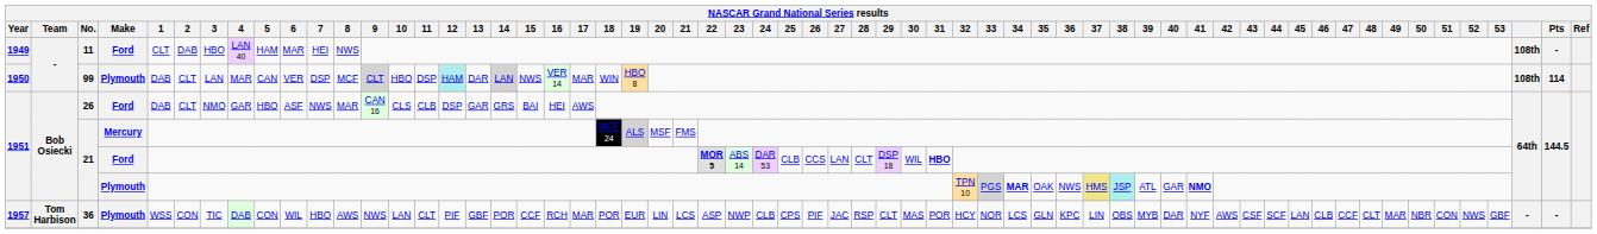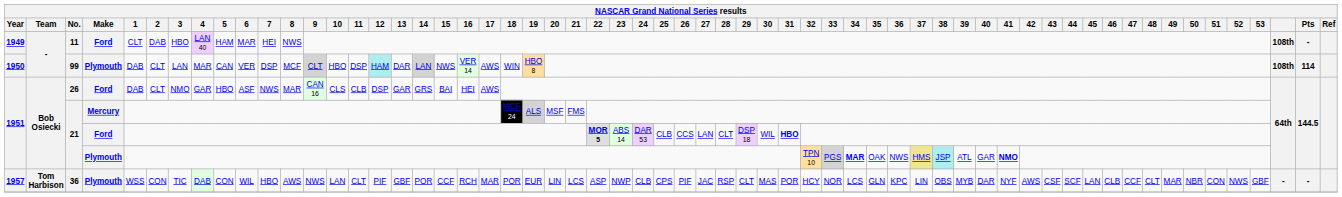 <table class="wikitable" style="text-align:center; font-size:75%">
 <tr>
 <th colspan=66><a href='#'>NASCAR Grand National Series</a> results</th>
 </tr>
 <tr>
 <th>Year</th>
 <th>Team</th>
 <th>No.</th>
 <th>Make</th>
 <th>1</th>
 <th>2</th>
 <th>3</th>
 <th>4</th>
 <th>5</th>
 <th>6</th>
 <th>7</th>
 <th>8</th>
 <th>9</th>
 <th>10</th>
 <th>11</th>
 <th>12</th>
 <th>13</th>
 <th>14</th>
 <th>15</th>
 <th>16</th>
 <th>17</th>
 <th>18</th>
 <th>19</th>
 <th>20</th>
 <th>21</th>
 <th>22</th>
 <th>23</th>
 <th>24</th>
 <th>25</th>
 <th>26</th>
 <th>27</th>
 <th>28</th>
 <th>29</th>
 <th>30</th>
 <th>31</th>
 <th>32</th>
 <th>33</th>
 <th>34</th>
 <th>35</th>
 <th>36</th>
 <th>37</th>
 <th>38</th>
 <th>39</th>
 <th>40</th>
 <th>41</th>
 <th>42</th>
 <th>43</th>
 <th>44</th>
 <th>45</th>
 <th>46</th>
 <th>47</th>
 <th>48</th>
 <th>49</th>
 <th>50</th>
 <th>51</th>
 <th>52</th>
 <th>53</th>
 <th></th>
 <th>Pts</th>
 <th>Ref</th>
 </tr>
 <tr>
 <th><a href='#'>1949</a></th>
 <th rowspan=2>-</th>
 <th>11</th>
 <th><a href='#'>Ford</a></th>
 <td><a href='#'>CLT</a></td>
 <td><a href='#'>DAB</a></td>
 <td><a href='#'>HBO</a></td>
 <td style="background:#EFCFFF;"><a href='#'>LAN</a><br><small>40</small></td>
 <td><a href='#'>HAM</a></td>
 <td><a href='#'>MAR</a></td>
 <td><a href='#'>HEI</a></td>
 <td><a href='#'>NWS</a></td>
 <td colspan=45></td>
 <th>108th</th>
 <th>-</th>
 <th></th>
 </tr>
 <tr>
 <th><a href='#'>1950</a></th>
 <th>99</th>
 <th><a href='#'>Plymouth</a></th>
 <td><a href='#'>DAB</a></td>
 <td><a href='#'>CLT</a></td>
 <td><a href='#'>LAN</a></td>
 <td><a href='#'>MAR</a></td>
 <td><a href='#'>CAN</a></td>
 <td><a href='#'>VER</a></td>
 <td><a href='#'>DSP</a></td>
 <td><a href='#'>MCF</a></td>
 <td style="background: lightgrey;"><a href='#'>CLT</a></td>
 <td><a href='#'>HBO</a></td>
 <td><a href='#'>DSP</a></td>
 <td style="background: paleturquoise;"><a href='#'>HAM</a></td>
 <td><a href='#'>DAR</a></td>
 <td style="background: lightgrey;"><a href='#'>LAN</a></td>
 <td><a href='#'>NWS</a></td>
 <td style="background:#DFFFDF;"><a href='#'>VER</a><br><small>14</small></td>
-<td><a href='#'>MAR</a></td>
+<td><a href='#'>AWS</a></td>
 <td><a href='#'>WIN</a></td>
 <td style="background:#FFDF9F;"><a href='#'>HBO</a><br><small>8</small></td>
 <td colspan=34></td>
 <th>108th</th>
 <th>114</th>
 <th></th>
 </tr>
 <tr>
 <th rowspan=4><a href='#'>1951</a></th>
 <th rowspan=4>Bob Osiecki</th>
 <th>26</th>
 <th><a href='#'>Ford</a></th>
 <td><a href='#'>DAB</a></td>
 <td><a href='#'>CLT</a></td>
 <td><a href='#'>NMO</a></td>
 <td><a href='#'>GAR</a></td>
 <td><a href='#'>HBO</a></td>
 <td><a href='#'>ASF</a></td>
 <td><a href='#'>NWS</a></td>
 <td><a href='#'>MAR</a></td>
 <td style="background:#DFFFDF;"><a href='#'>CAN</a><br><small>16</small></td>
 <td><a href='#'>CLS</a></td>
 <td><a href='#'>CLB</a></td>
 <td><a href='#'>DSP</a></td>
 <td><a href='#'>GAR</a></td>
 <td><a href='#'>GRS</a></td>
 <td><a href='#'>BAI</a></td>
 <td><a href='#'>HEI</a></td>
 <td><a href='#'>AWS</a></td>
 <td colspan=36></td>
 <th rowspan=4>64th</th>
 <th rowspan=4>144.5</th>
 <th rowspan=4></th>
 </tr>
 <tr>
 <th rowspan=3>21</th>
 <th><a href='#'>Mercury</a></th>
 <td colspan=17></td>
 <td style="background-color:#000000;color:white;"><a href='#'><span>MCF</span></a><br><small>24</small></td>
 <td style="background: lightgrey;"><a href='#'>ALS</a></td>
 <td><a href='#'>MSF</a></td>
 <td><a href='#'>FMS</a></td>
 <td colspan=32></td>
 </tr>
 <tr>
 <th><a href='#'>Ford</a></th>
 <td colspan=21></td>
 <td style="background:#DFDFDF;"><strong><a href='#'>MOR</a><br><small>5</small></strong></td>
 <td style="background:#DFFFDF;"><a href='#'>ABS</a><br><small>14</small></td>
 <td style="background:#EFCFFF;"><a href='#'>DAR</a><br><small>53</small></td>
 <td><a href='#'>CLB</a></td>
 <td><a href='#'>CCS</a></td>
 <td><a href='#'>LAN</a></td>
 <td><a href='#'>CLT</a></td>
 <td style="background:#EFCFFF;"><a href='#'>DSP</a> <br><small>18</small></td>
 <td><a href='#'>WIL</a></td>
 <td><strong><a href='#'>HBO</a></strong></td>
 <td colspan=22></td>
 </tr>
 <tr>
 <th><a href='#'>Plymouth</a></th>
 <td colspan=31></td>
 <td style="background:#FFDF9F;"><a href='#'>TPN</a><br><small>10</small></td>
 <td style="background: lightgrey;"><a href='#'>PGS</a></td>
 <td><strong><a href='#'>MAR</a></strong></td>
 <td><a href='#'>OAK</a></td>
 <td><a href='#'>NWS</a></td>
 <td style="background: khaki;"><a href='#'>HMS</a></td>
 <td style="background: paleturquoise;"><a href='#'>JSP</a></td>
 <td><a href='#'>ATL</a></td>
 <td><a href='#'>GAR</a></td>
 <td><strong><a href='#'>NMO</a></strong></td>
 <td colspan=12></td>
 </tr>
 <tr>
 <th><a href='#'>1957</a></th>
 <th>Tom Harbison</th>
 <th>36</th>
 <th><a href='#'>Plymouth</a></th>
 <td><a href='#'>WSS</a></td>
 <td><a href='#'>CON</a></td>
 <td><a href='#'>TIC</a></td>
 <td style="background:#DFFFDF;"><a href='#'>DAB</a><br></td>
 <td><a href='#'>CON</a></td>
 <td><a href='#'>WIL</a></td>
 <td><a href='#'>HBO</a></td>
 <td><a href='#'>AWS</a></td>
 <td><a href='#'>NWS</a></td>
 <td><a href='#'>LAN</a></td>
 <td><a href='#'>CLT</a></td>
 <td><a href='#'>PIF</a></td>
 <td><a href='#'>GBF</a></td>
 <td><a href='#'>POR</a></td>
 <td><a href='#'>CCF</a></td>
 <td><a href='#'>RCH</a></td>
 <td><a href='#'>MAR</a></td>
 <td><a href='#'>POR</a></td>
 <td><a href='#'>EUR</a></td>
 <td><a href='#'>LIN</a></td>
 <td><a href='#'>LCS</a></td>
 <td><a href='#'>ASP</a></td>
 <td><a href='#'>NWP</a></td>
 <td><a href='#'>CLB</a></td>
 <td><a href='#'>CPS</a></td>
 <td><a href='#'>PIF</a></td>
 <td><a href='#'>JAC</a></td>
 <td><a href='#'>RSP</a></td>
 <td><a href='#'>CLT</a></td>
 <td><a href='#'>MAS</a></td>
 <td><a href='#'>POR</a></td>
 <td><a href='#'>HCY</a></td>
 <td><a href='#'>NOR</a></td>
 <td><a href='#'>LCS</a></td>
 <td><a href='#'>GLN</a></td>
 <td><a href='#'>KPC</a></td>
 <td><a href='#'>LIN</a></td>
 <td><a href='#'>OBS</a></td>
 <td><a href='#'>MYB</a></td>
 <td><a href='#'>DAR</a></td>
 <td><a href='#'>NYF</a></td>
 <td><a href='#'>AWS</a></td>
 <td><a href='#'>CSF</a></td>
 <td><a href='#'>SCF</a></td>
 <td><a href='#'>LAN</a></td>
 <td><a href='#'>CLB</a></td>
 <td><a href='#'>CCF</a></td>
 <td><a href='#'>CLT</a></td>
 <td><a href='#'>MAR</a></td>
 <td><a href='#'>NBR</a></td>
 <td><a href='#'>CON</a></td>
 <td><a href='#'>NWS</a></td>
 <td><a href='#'>GBF</a></td>
 <th>-</th>
 <th>-</th>
 <th></th>
 </tr>
 <tr>
 </tr>
 </table>
